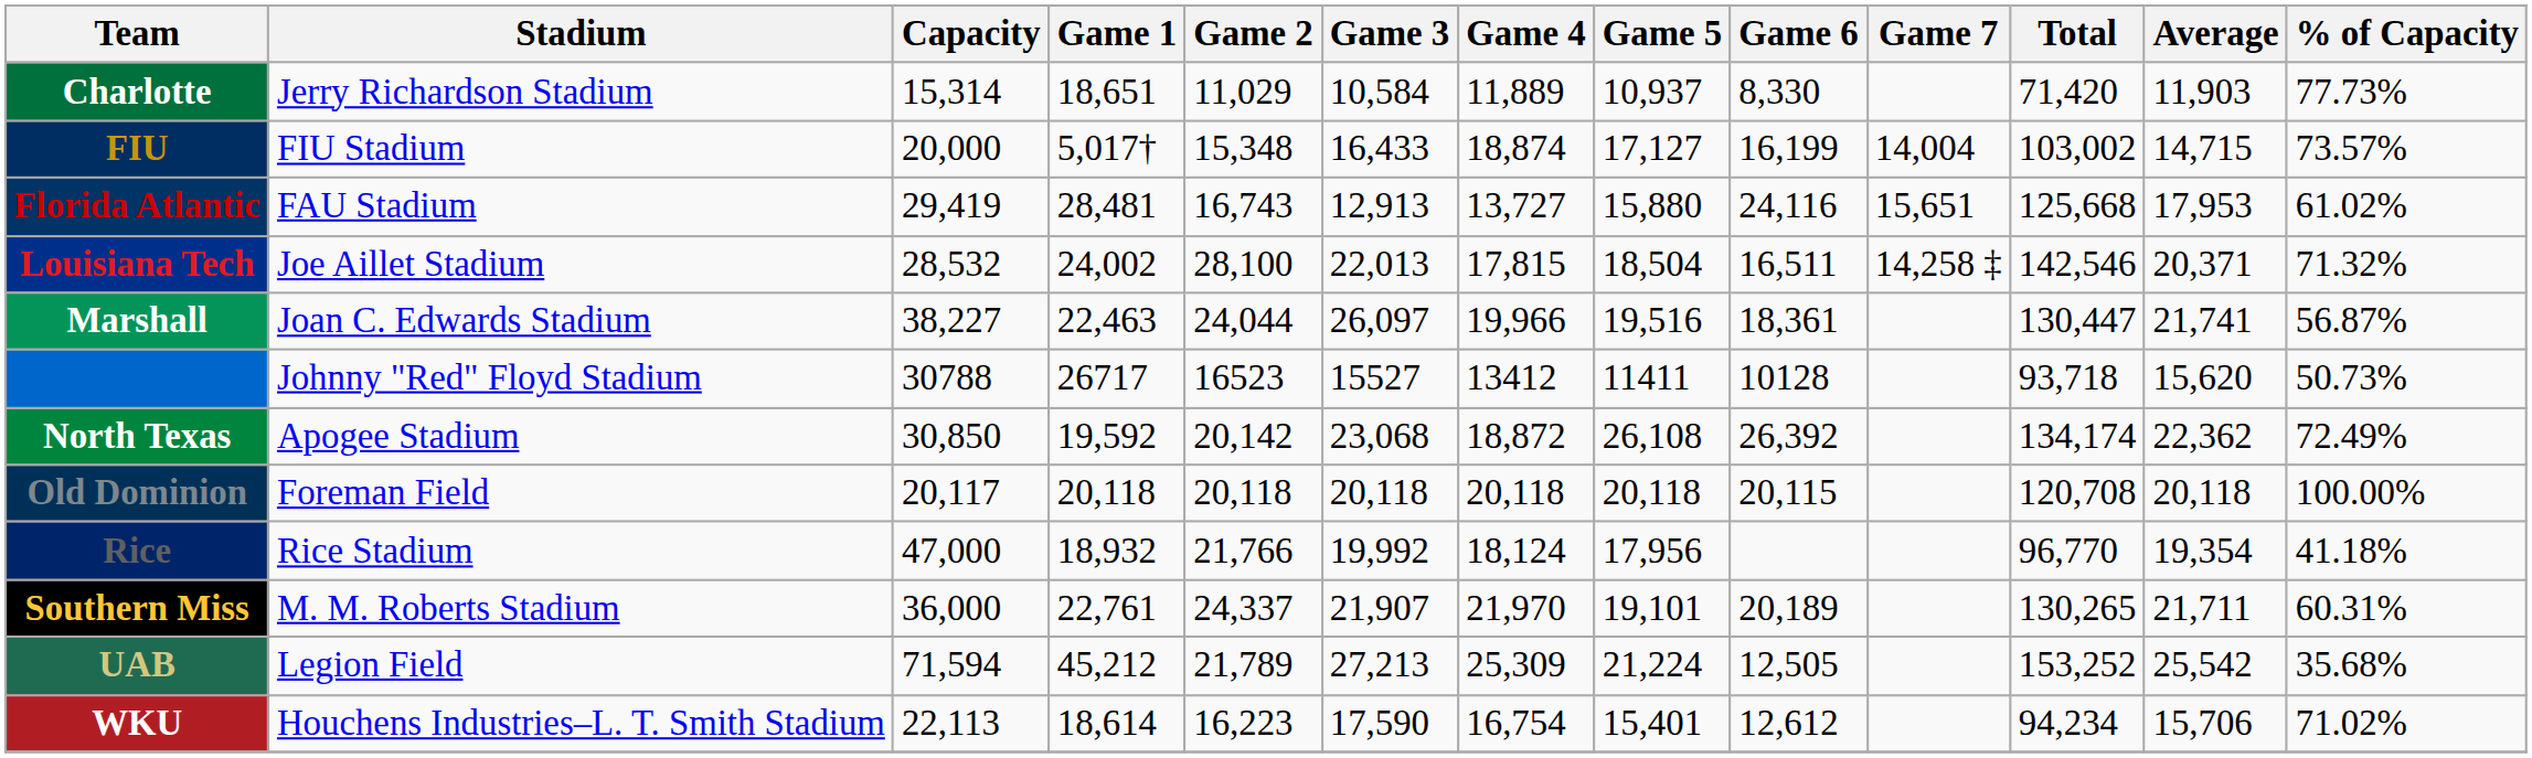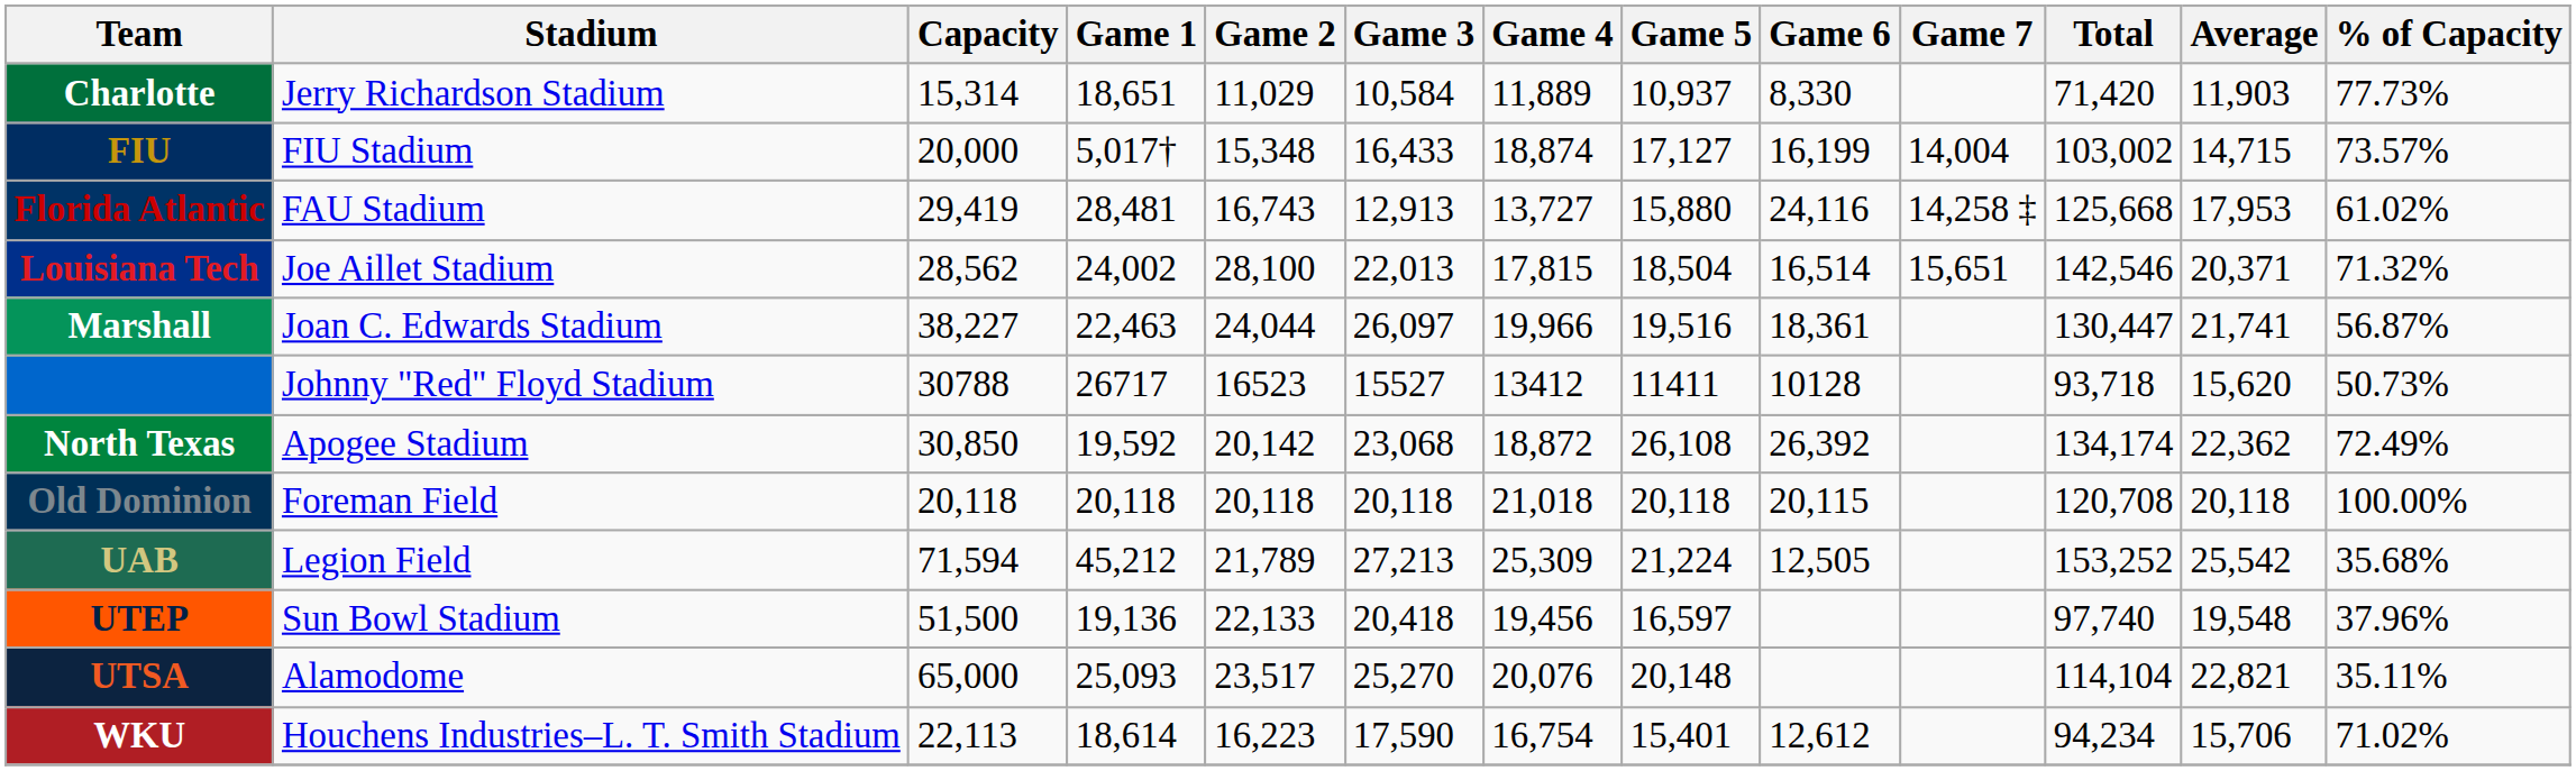 <table class="wikitable sortable">
 <tr>
 <th>Team</th>
 <th>Stadium</th>
 <th>Capacity</th>
 <th>Game 1</th>
 <th>Game 2</th>
 <th>Game 3</th>
 <th>Game 4</th>
 <th>Game 5</th>
 <th>Game 6</th>
 <th>Game 7</th>
 <th>Total</th>
 <th>Average</th>
 <th>% of Capacity</th>
 </tr>
 <tr>
 <th style="background:#00703C; color:#FFFFFF;">Charlotte</th>
 <td><a href='#'>Jerry Richardson Stadium</a></td>
 <td>15,314</td>
 <td>18,651</td>
 <td>11,029</td>
 <td>10,584</td>
 <td>11,889</td>
 <td>10,937</td>
 <td>8,330</td>
 <td align=center></td>
 <td>71,420</td>
 <td>11,903</td>
 <td>77.73%</td>
 </tr>
 <tr>
 <th style="background:#002d62; color:#c5960c;">FIU</th>
 <td><a href='#'>FIU Stadium</a></td>
 <td>20,000</td>
 <td>5,017†</td>
 <td>15,348</td>
 <td>16,433</td>
 <td>18,874</td>
 <td>17,127</td>
 <td>16,199</td>
 <td>14,004</td>
 <td>103,002</td>
 <td>14,715</td>
 <td>73.57%</td>
 </tr>
 <tr>
 <th style="background:#003366; color:#CC0000;">Florida Atlantic</th>
 <td><a href='#'>FAU Stadium</a></td>
 <td>29,419</td>
 <td>28,481</td>
 <td>16,743</td>
 <td>12,913</td>
 <td>13,727</td>
 <td>15,880</td>
 <td>24,116</td>
-<td>15,651</td>
+<td>14,258 ‡</td>
 <td>125,668</td>
 <td>17,953</td>
 <td>61.02%</td>
 </tr>
 <tr>
 <th style="background:#002F8B; color:#E31B23;">Louisiana Tech</th>
 <td><a href='#'>Joe Aillet Stadium</a></td>
-<td>28,532</td>
+<td>28,562</td>
 <td>24,002</td>
 <td>28,100</td>
 <td>22,013</td>
 <td>17,815</td>
 <td>18,504</td>
-<td>16,511</td>
-<td>14,258 ‡</td>
+<td>16,514</td>
+<td>15,651</td>
 <td>142,546</td>
 <td>20,371</td>
 <td>71.32%</td>
 </tr>
 <tr>
 <th style="background:#04945a; color:#FFFFFF;">Marshall</th>
 <td><a href='#'>Joan C. Edwards Stadium</a></td>
 <td>38,227</td>
 <td>22,463</td>
 <td>24,044</td>
 <td>26,097</td>
 <td>19,966</td>
 <td>19,516</td>
 <td>18,361</td>
 <td></td>
 <td>130,447</td>
 <td>21,741</td>
 <td>56.87%</td>
 </tr>
 <tr>
 <th style="background:#0066CC; color:#ffffff;"></th>
 <td><a href='#'>Johnny "Red" Floyd Stadium</a></td>
 <td>30788</td>
 <td>26717</td>
 <td>16523</td>
 <td>15527</td>
 <td>13412</td>
 <td>11411</td>
 <td>10128</td>
 <td align=center></td>
 <td>93,718</td>
 <td>15,620</td>
 <td>50.73%</td>
 </tr>
 <tr>
 <th style="background:#00853E; color:#FFFFFF;">North Texas</th>
 <td><a href='#'>Apogee Stadium</a></td>
 <td>30,850</td>
 <td>19,592</td>
 <td>20,142</td>
 <td>23,068</td>
 <td>18,872</td>
 <td>26,108</td>
 <td>26,392</td>
 <td align=center></td>
 <td>134,174</td>
 <td>22,362</td>
 <td>72.49%</td>
 </tr>
 <tr>
 <th style="background:#003057; color:#7c878e;">Old Dominion</th>
 <td><a href='#'>Foreman Field</a></td>
-<td>20,117</td>
 <td>20,118</td>
 <td>20,118</td>
 <td>20,118</td>
 <td>20,118</td>
+<td>21,018</td>
 <td>20,118</td>
 <td>20,115</td>
 <td align=center></td>
 <td>120,708</td>
 <td>20,118</td>
 <td>100.00%</td>
-</tr>
-<tr>
-<th style="background:#002469; color:#5e6062;">Rice</th>
-<td><a href='#'>Rice Stadium</a></td>
-<td>47,000</td>
-<td>18,932</td>
-<td>21,766</td>
-<td>19,992</td>
-<td>18,124</td>
-<td>17,956</td>
-<td align=center></td>
-<td align=center></td>
-<td>96,770</td>
-<td>19,354</td>
-<td>41.18%</td>
-</tr>
-<tr>
-<th style="background:#000000; color:#FDC737;">Southern Miss</th>
-<td><a href='#'>M. M. Roberts Stadium</a></td>
-<td>36,000</td>
-<td>22,761</td>
-<td>24,337</td>
-<td>21,907</td>
-<td>21,970</td>
-<td>19,101</td>
-<td>20,189</td>
-<td align=center></td>
-<td>130,265</td>
-<td>21,711</td>
-<td>60.31%</td>
 </tr>
 <tr>
 <th style="background:#1E6B52; color:#D2C780;">UAB</th>
 <td><a href='#'>Legion Field</a></td>
 <td>71,594</td>
 <td>45,212</td>
 <td>21,789</td>
 <td>27,213</td>
 <td>25,309</td>
 <td>21,224</td>
 <td>12,505</td>
 <td align=center></td>
 <td>153,252</td>
 <td>25,542</td>
 <td>35.68%</td>
+</tr>
+<tr>
+<th style="background:#ff5600; color:#002147;">UTEP</th>
+<td><a href='#'>Sun Bowl Stadium</a></td>
+<td>51,500</td>
+<td>19,136</td>
+<td>22,133</td>
+<td>20,418</td>
+<td>19,456</td>
+<td>16,597</td>
+<td align=center></td>
+<td align=center></td>
+<td>97,740</td>
+<td>19,548</td>
+<td>37.96%</td>
+</tr>
+<tr>
+<th style="background:#0c2340; color:#f15a22;">UTSA</th>
+<td><a href='#'>Alamodome</a></td>
+<td>65,000</td>
+<td>25,093</td>
+<td>23,517</td>
+<td>25,270</td>
+<td>20,076</td>
+<td>20,148</td>
+<td align=center></td>
+<td align=center></td>
+<td>114,104</td>
+<td>22,821</td>
+<td>35.11%</td>
 </tr>
 <tr>
 <th style="background:#B01E24; color:#FFFFFF;">WKU</th>
 <td><a href='#'>Houchens Industries–L. T. Smith Stadium</a></td>
 <td>22,113</td>
 <td>18,614</td>
 <td>16,223</td>
 <td>17,590</td>
 <td>16,754</td>
 <td>15,401</td>
 <td>12,612</td>
 <td align=center></td>
 <td>94,234</td>
 <td>15,706</td>
 <td>71.02%</td>
 </tr>
 <tr>
 </tr>
 </table>
